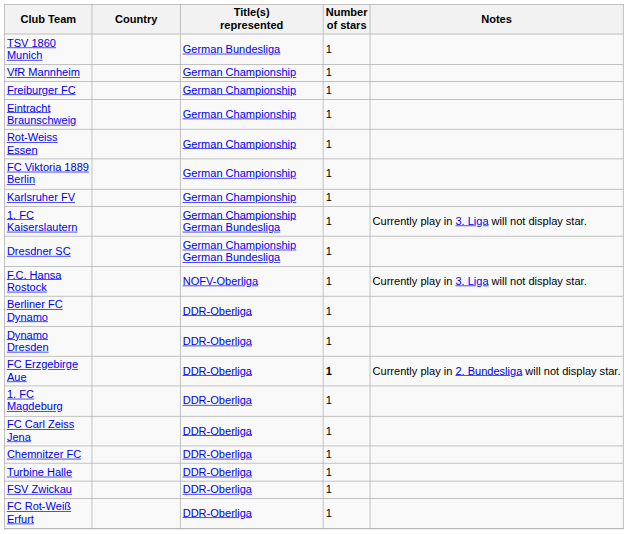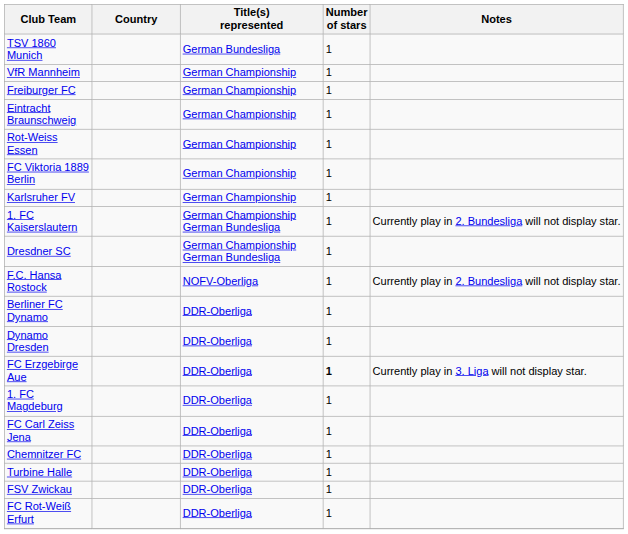 <table class="wikitable sortable">
 <tr>
 <th width=120>Club Team</th>
 <th width=120>Country</th>
 <th width=200>Title(s)<br>represented</th>
 <th>Number<br>of stars</th>
 <th class="unsortable">Notes</th>
 </tr>
 <tr>
 <td><a href='#'>TSV 1860 Munich</a></td>
 <td></td>
 <td><a href='#'>German Bundesliga</a></td>
 <td>1</td>
 <td></td>
 </tr>
 <tr>
 <td><a href='#'>VfR Mannheim</a></td>
 <td></td>
 <td><a href='#'>German Championship</a></td>
 <td>1</td>
 <td></td>
 </tr>
 <tr>
 <td><a href='#'>Freiburger FC</a></td>
 <td></td>
 <td><a href='#'>German Championship</a></td>
 <td>1</td>
 <td></td>
 </tr>
 <tr>
 <td><a href='#'>Eintracht Braunschweig</a></td>
 <td></td>
 <td><a href='#'>German Championship</a></td>
 <td>1</td>
 <td></td>
 </tr>
 <tr>
 <td><a href='#'>Rot-Weiss Essen</a></td>
 <td></td>
 <td><a href='#'>German Championship</a></td>
 <td>1</td>
 <td></td>
 </tr>
 <tr>
 <td><a href='#'>FC Viktoria 1889 Berlin</a></td>
 <td></td>
 <td><a href='#'>German Championship</a></td>
 <td>1</td>
 <td></td>
 </tr>
 <tr>
 <td><a href='#'>Karlsruher FV</a></td>
 <td></td>
 <td><a href='#'>German Championship</a></td>
 <td>1</td>
 <td></td>
 </tr>
 <tr>
 <td><a href='#'>1. FC Kaiserslautern</a></td>
 <td></td>
 <td><a href='#'>German Championship</a> <a href='#'>German Bundesliga</a></td>
 <td>1</td>
-<td>Currently play in <a href='#'>3. Liga</a> will not display star.</td>
+<td>Currently play in <a href='#'>2. Bundesliga</a> will not display star.</td>
 </tr>
 <tr>
 <td><a href='#'>Dresdner SC</a></td>
 <td></td>
 <td><a href='#'>German Championship</a> <a href='#'>German Bundesliga</a></td>
 <td>1</td>
 <td></td>
 </tr>
 <tr>
 <td><a href='#'>F.C. Hansa Rostock</a></td>
 <td></td>
 <td><a href='#'>NOFV-Oberliga</a></td>
 <td>1</td>
-<td>Currently play in <a href='#'>3. Liga</a> will not display star.</td>
+<td>Currently play in <a href='#'>2. Bundesliga</a> will not display star.</td>
 </tr>
 <tr>
 <td><a href='#'>Berliner FC Dynamo</a></td>
 <td></td>
 <td><a href='#'>DDR-Oberliga</a></td>
 <td>1</td>
 <td></td>
 </tr>
 <tr>
 <td><a href='#'>Dynamo Dresden</a></td>
 <td></td>
 <td><a href='#'>DDR-Oberliga</a></td>
 <td>1</td>
 <td></td>
 </tr>
 <tr>
 <td><a href='#'>FC Erzgebirge Aue</a></td>
 <td></td>
 <td><a href='#'>DDR-Oberliga</a></td>
 <td><strong>1</strong></td>
-<td>Currently play in <a href='#'>2. Bundesliga</a> will not display star.</td>
+<td>Currently play in <a href='#'>3. Liga</a> will not display star.</td>
 </tr>
 <tr>
 <td><a href='#'>1. FC Magdeburg</a></td>
 <td></td>
 <td><a href='#'>DDR-Oberliga</a></td>
 <td>1</td>
 <td></td>
 </tr>
 <tr>
 <td><a href='#'>FC Carl Zeiss Jena</a></td>
 <td></td>
 <td><a href='#'>DDR-Oberliga</a></td>
 <td>1</td>
 <td></td>
 </tr>
 <tr>
 <td><a href='#'>Chemnitzer FC</a></td>
 <td></td>
 <td><a href='#'>DDR-Oberliga</a></td>
 <td>1</td>
 <td></td>
 </tr>
 <tr>
 <td><a href='#'>Turbine Halle</a></td>
 <td></td>
 <td><a href='#'>DDR-Oberliga</a></td>
 <td>1</td>
 <td></td>
 </tr>
 <tr>
 <td><a href='#'>FSV Zwickau</a></td>
 <td></td>
 <td><a href='#'>DDR-Oberliga</a></td>
 <td>1</td>
 <td></td>
 </tr>
 <tr>
 <td><a href='#'>FC Rot-Weiß Erfurt</a></td>
 <td></td>
 <td><a href='#'>DDR-Oberliga</a></td>
 <td>1</td>
 <td></td>
 </tr>
 <tr>
 </tr>
 </table>
